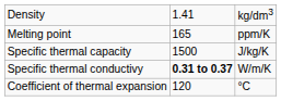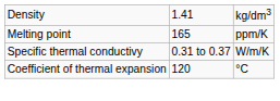 <table class="wikitable">
 <tr>
 <td>Density</td>
 <td>1.41</td>
 <td>kg/dm<sup>3</sup></td>
 </tr>
 <tr>
 <td>Melting point</td>
 <td>165</td>
 <td>ppm/K</td>
 </tr>
 <tr>
-<td>Specific thermal capacity</td>
-<td>1500</td>
-<td>J/kg/K</td>
-</tr>
-<tr>
 <td>Specific thermal conductivy</td>
-<td><strong>0.31 to 0.37</strong></td>
+<td>0.31 to 0.37</td>
 <td>W/m/K</td>
 </tr>
 <tr>
 <td>Coefficient of thermal expansion</td>
 <td>120</td>
 <td>°C</td>
 </tr>
 </table>
